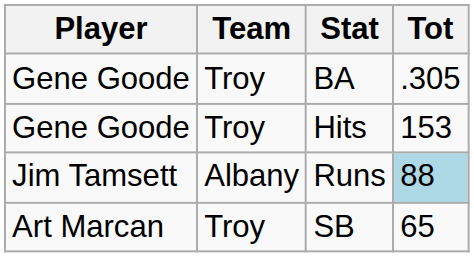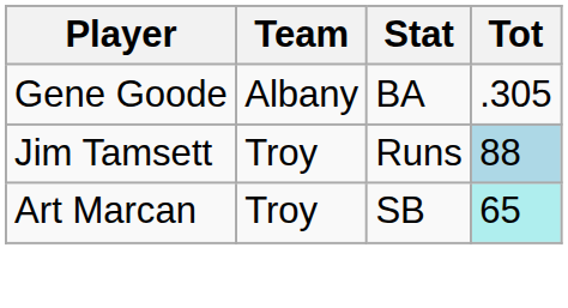 <table class="wikitable">
 <tr>
 <th>Player</th>
 <th>Team</th>
 <th>Stat</th>
 <th>Tot</th>
 </tr>
 <tr>
 <td>Gene Goode</td>
-<td>Troy</td>
+<td>Albany</td>
 <td>BA</td>
 <td>.305</td>
 </tr>
 <tr>
-<td>Gene Goode</td>
+<td>Jim Tamsett</td>
 <td>Troy</td>
-<td>Hits</td>
-<td>153</td>
-</tr>
-<tr>
-<td>Jim Tamsett</td>
-<td>Albany</td>
 <td>Runs</td>
 <td style="background: lightblue;">88</td>
 </tr>
 <tr>
 <td>Art Marcan</td>
 <td>Troy</td>
 <td>SB</td>
-<td>65</td>
+<td style="background: paleturquoise;">65</td>
 </tr>
 </table>
